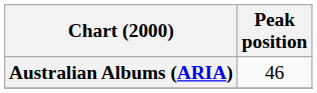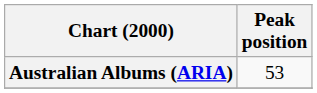 <table class="wikitable sortable plainrowheaders">
 <tr>
 <th scope="col">Chart (2000)</th>
 <th scope="col">Peak<br>position</th>
 </tr>
 <tr>
 <th scope="row">Australian Albums (<a href='#'>ARIA</a>)</th>
-<td style="text-align:center">46</td>
+<td style="text-align:center">53</td>
 </tr>
 <tr>
 </tr>
 <tr>
 </tr>
 <tr>
 </tr>
 <tr>
 </tr>
 <tr>
 </tr>
 <tr>
 </tr>
 <tr>
 </tr>
 <tr>
 </tr>
 </table>
